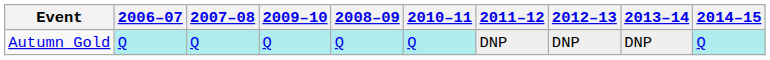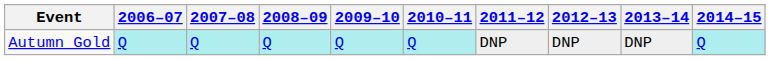 <table class="wikitable">
 <tr>
 <th>Event</th>
 <th><a href='#'>2006–07</a></th>
 <th><a href='#'>2007–08</a></th>
+<th><a href='#'>2008–09</a></th>
 <th><a href='#'>2009–10</a></th>
-<th><a href='#'>2008–09</a></th>
 <th><a href='#'>2010–11</a></th>
 <th><a href='#'>2011–12</a></th>
 <th><a href='#'>2012–13</a></th>
 <th><a href='#'>2013–14</a></th>
 <th><a href='#'>2014–15</a></th>
 </tr>
 <tr>
 <td><a href='#'>Autumn Gold</a></td>
 <td style="background:#afeeee;"><a href='#'>Q</a></td>
 <td style="background:#afeeee;"><a href='#'>Q</a></td>
 <td style="background:#afeeee;"><a href='#'>Q</a></td>
 <td style="background:#afeeee;"><a href='#'>Q</a></td>
 <td style="background:#afeeee;"><a href='#'>Q</a></td>
 <td style="background:#EFEFEF;">DNP</td>
 <td style="background:#EFEFEF;">DNP</td>
 <td style="background:#EFEFEF;">DNP</td>
 <td style="background:#afeeee;"><a href='#'>Q</a></td>
 </tr>
 </table>
